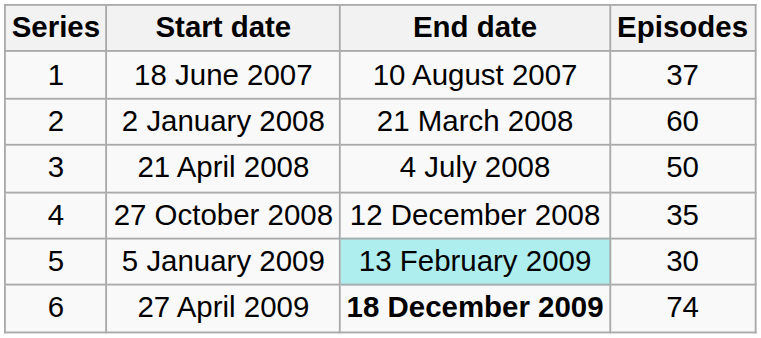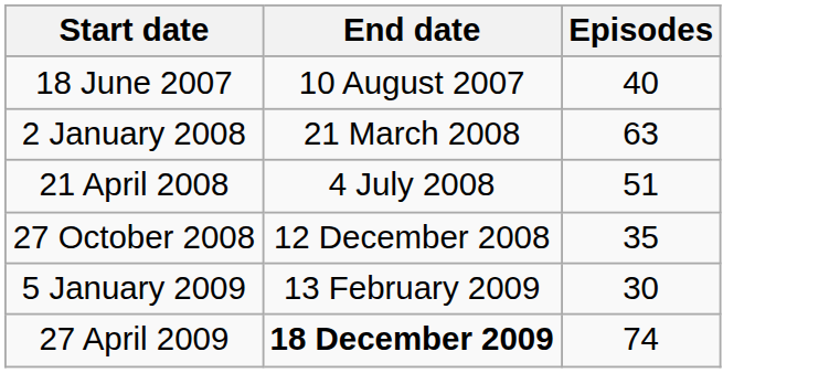 <table class="wikitable" style="text-align:center;">
 <tr>
-<th>Series</th>
 <th>Start date</th>
 <th>End date</th>
 <th>Episodes</th>
 </tr>
 <tr>
-<td>1</td>
 <td>18 June 2007</td>
 <td>10 August 2007</td>
-<td>37</td>
+<td>40</td>
 </tr>
 <tr>
-<td>2</td>
 <td>2 January 2008</td>
 <td>21 March 2008</td>
-<td>60</td>
+<td>63</td>
 </tr>
 <tr>
-<td>3</td>
 <td>21 April 2008</td>
 <td>4 July 2008</td>
-<td>50</td>
+<td>51</td>
 </tr>
 <tr>
-<td>4</td>
 <td>27 October 2008</td>
 <td>12 December 2008</td>
 <td>35</td>
 </tr>
 <tr>
-<td>5</td>
 <td>5 January 2009</td>
-<td style="background: paleturquoise;">13 February 2009</td>
+<td>13 February 2009</td>
 <td>30</td>
 </tr>
 <tr>
-<td>6</td>
 <td>27 April 2009</td>
 <td><strong>18 December 2009</strong></td>
 <td>74</td>
 </tr>
 </table>
